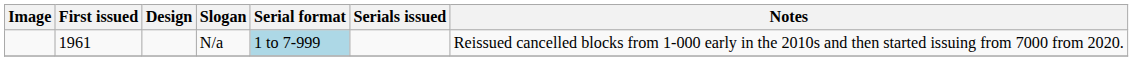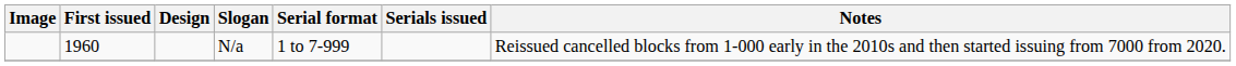 <table class="wikitable">
 <tr>
 <th>Image</th>
 <th>First issued</th>
 <th>Design</th>
 <th>Slogan</th>
 <th>Serial format</th>
 <th>Serials issued</th>
 <th>Notes</th>
 </tr>
 <tr>
 <td></td>
-<td>1961</td>
+<td>1960</td>
 <td></td>
 <td>N/a</td>
-<td style="background: lightblue;">1 to 7-999</td>
+<td>1 to 7-999</td>
 <td></td>
 <td>Reissued cancelled blocks from 1-000 early in the 2010s and then started issuing from 7000 from 2020.</td>
 </tr>
 <tr>
 </tr>
 </table>
